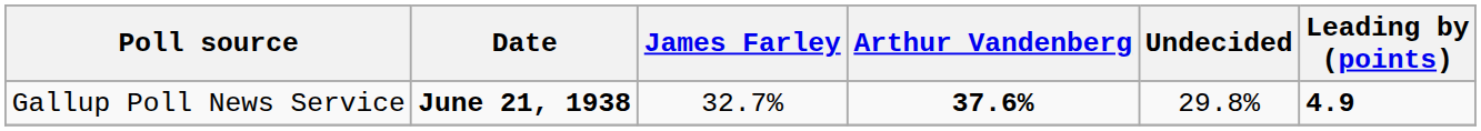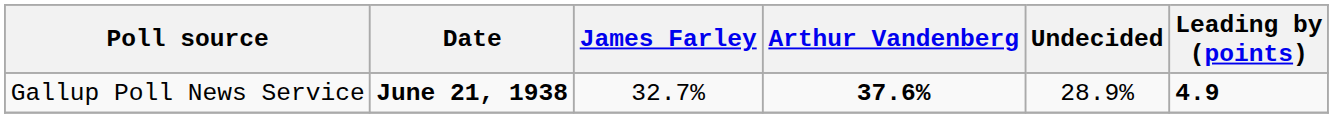 <table class="wikitable sortable collapsible collapsed">
 <tr>
 <th>Poll source</th>
 <th>Date</th>
 <th><a href='#'>James Farley</a><br><small></small></th>
 <th><a href='#'>Arthur Vandenberg</a><br><small></small></th>
 <th>Undecided</th>
 <th>Leading by<br>(<a href='#'>points</a>)</th>
 </tr>
 <tr>
 <td>Gallup Poll News Service</td>
 <td><strong>June 21, 1938</strong></td>
 <td align="center">32.7%</td>
 <td align="center" ><strong>37.6%</strong></td>
-<td align="center">29.8%</td>
+<td align="center">28.9%</td>
 <td><strong>4.9</strong></td>
 </tr>
 <tr>
 </tr>
 </table>
